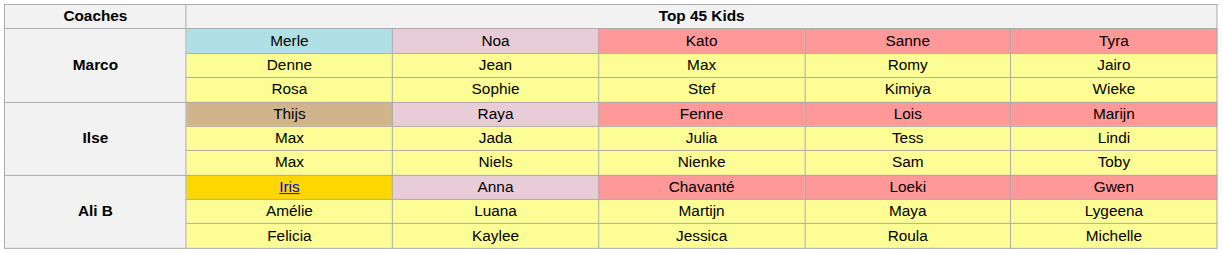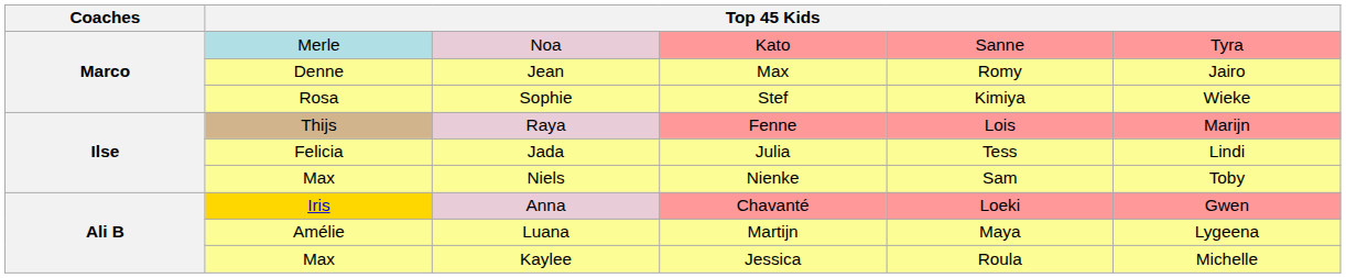 <table class="wikitable" style="text-align:center; width:100%">
 <tr>
 <th width="15%" scope="col">Coaches</th>
 <th width="85%" colspan="5" scope="col">Top 45 Kids</th>
 </tr>
 <tr>
 <th rowspan="3">Marco</th>
 <td style="background:#B0E0E6; width:17%">Merle</td>
 <td style="background:#E8CCD7; width:17%">Noa</td>
 <td style="background:#FF9999; width:17%">Kato</td>
 <td style="background:#FF9999; width:17%">Sanne</td>
 <td style="background:#FF9999; width:17%">Tyra</td>
 </tr>
 <tr>
 <td style="background:#FDFD96">Denne</td>
 <td style="background:#FDFD96">Jean</td>
 <td style="background:#FDFD96">Max</td>
 <td style="background:#FDFD96">Romy</td>
 <td style="background:#FDFD96">Jairo</td>
 </tr>
 <tr>
 <td style="background:#FDFD96">Rosa</td>
 <td style="background:#FDFD96">Sophie</td>
 <td style="background:#FDFD96">Stef</td>
 <td style="background:#FDFD96">Kimiya</td>
 <td style="background:#FDFD96">Wieke</td>
 </tr>
 <tr>
 <th rowspan="3">Ilse</th>
 <td style="background:tan">Thijs</td>
 <td style="background:#E8CCD7">Raya</td>
 <td style="background:#FF9999">Fenne</td>
 <td style="background:#FF9999">Lois</td>
 <td style="background:#FF9999">Marijn</td>
 </tr>
 <tr>
-<td style="background:#FDFD96">Max</td>
+<td style="background:#FDFD96">Felicia</td>
 <td style="background:#FDFD96">Jada</td>
 <td style="background:#FDFD96">Julia</td>
 <td style="background:#FDFD96">Tess</td>
 <td style="background:#FDFD96">Lindi</td>
 </tr>
 <tr>
 <td style="background:#FDFD96">Max</td>
 <td style="background:#FDFD96">Niels</td>
 <td style="background:#FDFD96">Nienke</td>
 <td style="background:#FDFD96">Sam</td>
 <td style="background:#FDFD96">Toby</td>
 </tr>
 <tr>
 <th rowspan="3">Ali B</th>
 <td style="background:gold"><a href='#'>Iris</a></td>
 <td style="background:#E8CCD7">Anna</td>
 <td style="background:#FF9999">Chavanté</td>
 <td style="background:#FF9999">Loeki</td>
 <td style="background:#FF9999">Gwen</td>
 </tr>
 <tr>
 <td style="background:#FDFD96">Amélie</td>
 <td style="background:#FDFD96">Luana</td>
 <td style="background:#FDFD96">Martijn</td>
 <td style="background:#FDFD96">Maya</td>
 <td style="background:#FDFD96">Lygeena</td>
 </tr>
 <tr>
-<td style="background:#FDFD96">Felicia</td>
+<td style="background:#FDFD96">Max</td>
 <td style="background:#FDFD96">Kaylee</td>
 <td style="background:#FDFD96">Jessica</td>
 <td style="background:#FDFD96">Roula</td>
 <td style="background:#FDFD96">Michelle</td>
 </tr>
 </table>
